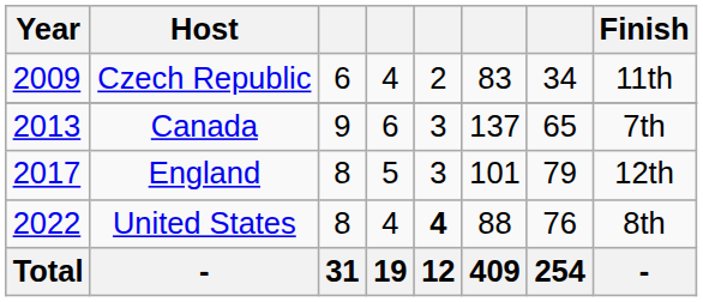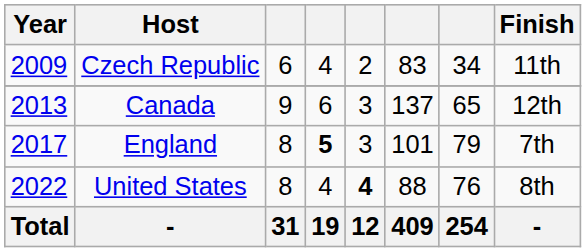 <table class="wikitable" style="text-align: center;">
 <tr>
 <th>Year</th>
 <th>Host</th>
 <th></th>
 <th></th>
 <th></th>
 <th></th>
 <th></th>
 <th>Finish</th>
 </tr>
 <tr>
 <td align=left><a href='#'>2009</a></td>
 <td><a href='#'>Czech Republic</a></td>
 <td>6</td>
 <td>4</td>
 <td>2</td>
 <td>83</td>
 <td>34</td>
 <td>11th</td>
 </tr>
 <tr>
 </tr>
 <tr>
 <td align=left><a href='#'>2013</a></td>
 <td><a href='#'>Canada</a></td>
 <td>9</td>
 <td>6</td>
 <td>3</td>
 <td>137</td>
 <td>65</td>
-<td>7th</td>
+<td>12th</td>
 </tr>
 <tr>
 <td align=left><a href='#'>2017</a></td>
 <td><a href='#'>England</a></td>
 <td>8</td>
-<td>5</td>
+<td><strong>5</strong></td>
 <td>3</td>
 <td>101</td>
 <td>79</td>
-<td>12th</td>
+<td>7th</td>
 </tr>
 <tr>
 <td align=left><a href='#'>2022</a></td>
 <td><a href='#'>United States</a></td>
 <td>8</td>
 <td>4</td>
 <td><strong>4</strong></td>
 <td>88</td>
 <td>76</td>
 <td>8th</td>
 </tr>
 <tr>
 <th>Total</th>
 <th>-</th>
 <th>31</th>
 <th>19</th>
 <th>12</th>
 <th>409</th>
 <th>254</th>
 <th>-</th>
 </tr>
 </table>
